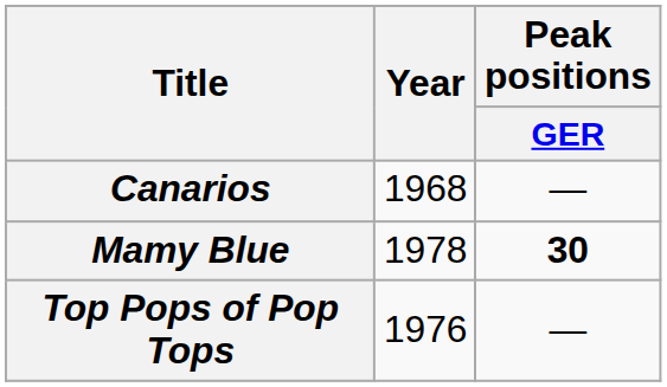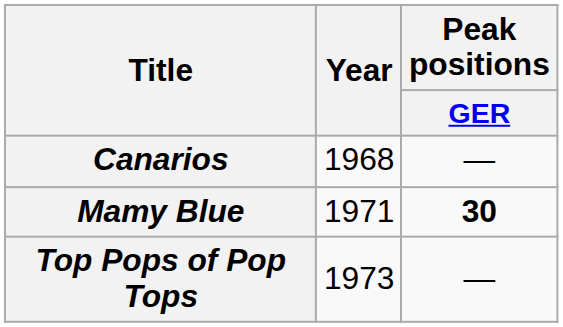 <table class="wikitable plainrowheaders" style="text-align:center;">
 <tr>
 <th align="center" rowspan="2" width="150">Title</th>
 <th align="center" rowspan="2" width="10">Year</th>
 <th align="center" colspan="1" width="20">Peak positions</th>
 </tr>
 <tr>
 <th scope="col" style="width:3em;font-size:90%;"><a href='#'>GER</a><br></th>
 </tr>
 <tr>
 <th scope="row"><em>Canarios</em></th>
 <td>1968</td>
 <td align="center">—</td>
 </tr>
 <tr>
 <th scope="row"><em>Mamy Blue</em></th>
-<td>1978</td>
+<td>1971</td>
 <td align="center"><strong>30</strong></td>
 </tr>
 <tr>
 <th scope="row"><em>Top Pops of Pop Tops</em></th>
-<td>1976</td>
+<td>1973</td>
 <td align="center">—</td>
 </tr>
 </table>
